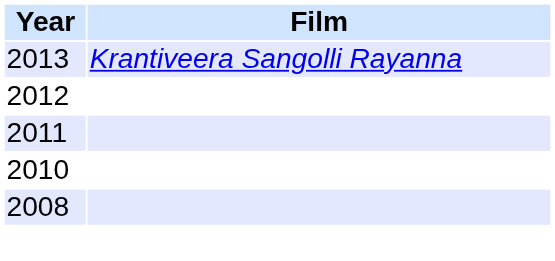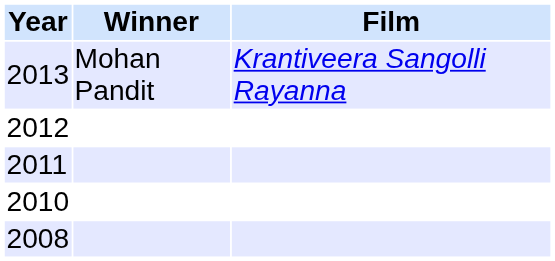 <table cellspacing="1" cellpadding="1" border="0" width="50%">
 <tr bgcolor="#d1e4fd">
 <th>Year</th>
+<th>Winner</th>
 <th>Film</th>
 </tr>
 <tr bgcolor="#e4e8ff">
 <td>2013</td>
+<td>Mohan Pandit</td>
 <td><em><a href='#'>Krantiveera Sangolli Rayanna</a></em></td>
 </tr>
 <tr>
 <td>2012</td>
 <td></td>
+<td></td>
 </tr>
 <tr bgcolor="#e4e8ff">
 <td>2011</td>
+<td></td>
 <td></td>
 </tr>
 <tr>
 <td>2010</td>
 <td></td>
+<td></td>
 </tr>
 <tr bgcolor="#e4e8ff">
 <td>2008</td>
 <td></td>
+<td></td>
 </tr>
 </table>
